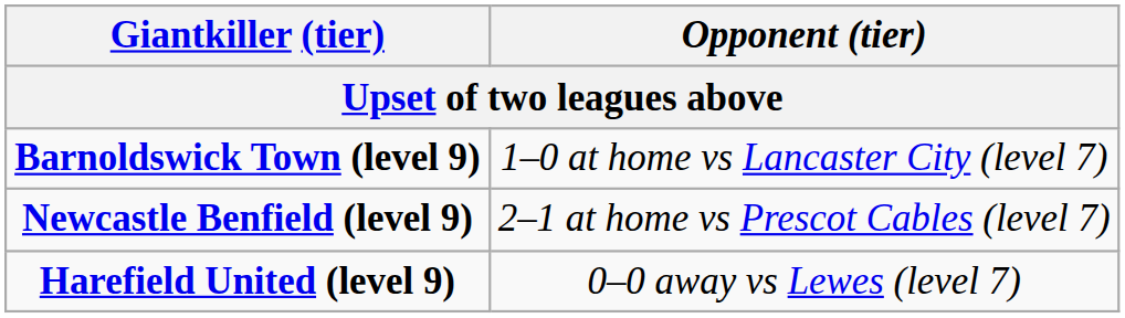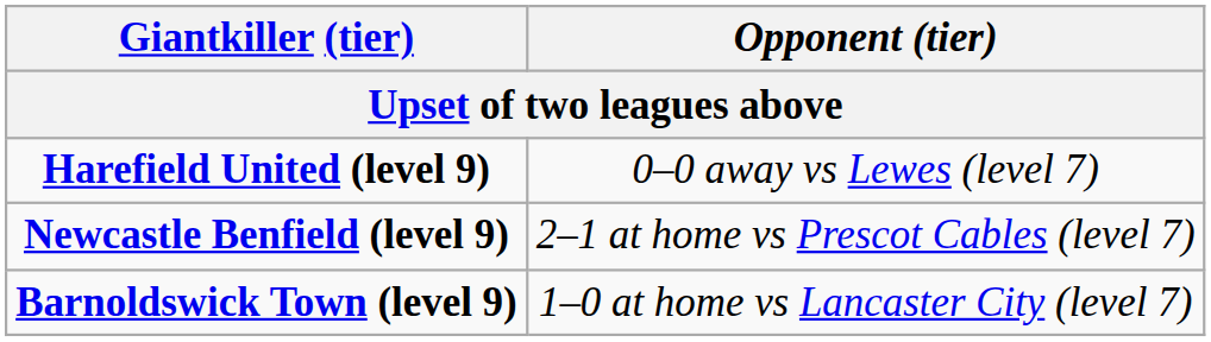 <table class="wikitable" style="text-align:center;">
 <tr>
 <th scope="col"><a href='#'>Giantkiller</a> <a href='#'>(tier)</a></th>
 <th scope="col"><em>Opponent (tier)</em></th>
 </tr>
 <tr>
 <th colspan="2"><a href='#'>Upset</a> of two leagues above</th>
 </tr>
 <tr>
-<td><strong><a href='#'>Barnoldswick Town</a> (level 9)</strong></td>
-<td><em>1–0 at home vs <a href='#'>Lancaster City</a> (level 7)</em></td>
+<td><strong> <a href='#'>Harefield United</a> (level 9)</strong></td>
+<td><em>0–0  away vs <a href='#'>Lewes</a> (level 7)</em></td>
 </tr>
 <tr>
 <td><strong> <a href='#'>Newcastle Benfield</a> (level 9)</strong></td>
 <td><em>2–1 at home vs <a href='#'>Prescot Cables</a> (level 7)</em></td>
 </tr>
 <tr>
-<td><strong> <a href='#'>Harefield United</a> (level 9)</strong></td>
-<td><em>0–0  away vs <a href='#'>Lewes</a> (level 7)</em></td>
+<td><strong><a href='#'>Barnoldswick Town</a> (level 9)</strong></td>
+<td><em>1–0 at home vs <a href='#'>Lancaster City</a> (level 7)</em></td>
 </tr>
 </table>
